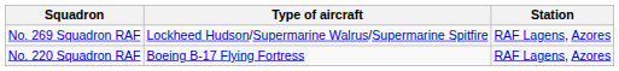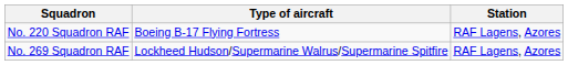 <table class="wikitable">
 <tr>
 <th>Squadron</th>
 <th>Type of aircraft</th>
 <th>Station</th>
 </tr>
 <tr>
+<td><a href='#'>No. 220 Squadron RAF</a></td>
+<td><a href='#'>Boeing B-17 Flying Fortress</a></td>
+<td><a href='#'>RAF Lagens</a>, <a href='#'>Azores</a></td>
+</tr>
+<tr>
 <td><a href='#'>No. 269 Squadron RAF</a></td>
 <td><a href='#'>Lockheed Hudson</a>/<a href='#'>Supermarine Walrus</a>/<a href='#'>Supermarine Spitfire</a></td>
 <td><a href='#'>RAF Lagens</a>, <a href='#'>Azores</a></td>
 </tr>
-<tr>
-<td><a href='#'>No. 220 Squadron RAF</a></td>
-<td><a href='#'>Boeing B-17 Flying Fortress</a></td>
-<td><a href='#'>RAF Lagens</a>, <a href='#'>Azores</a></td>
-</tr>
 </table>
